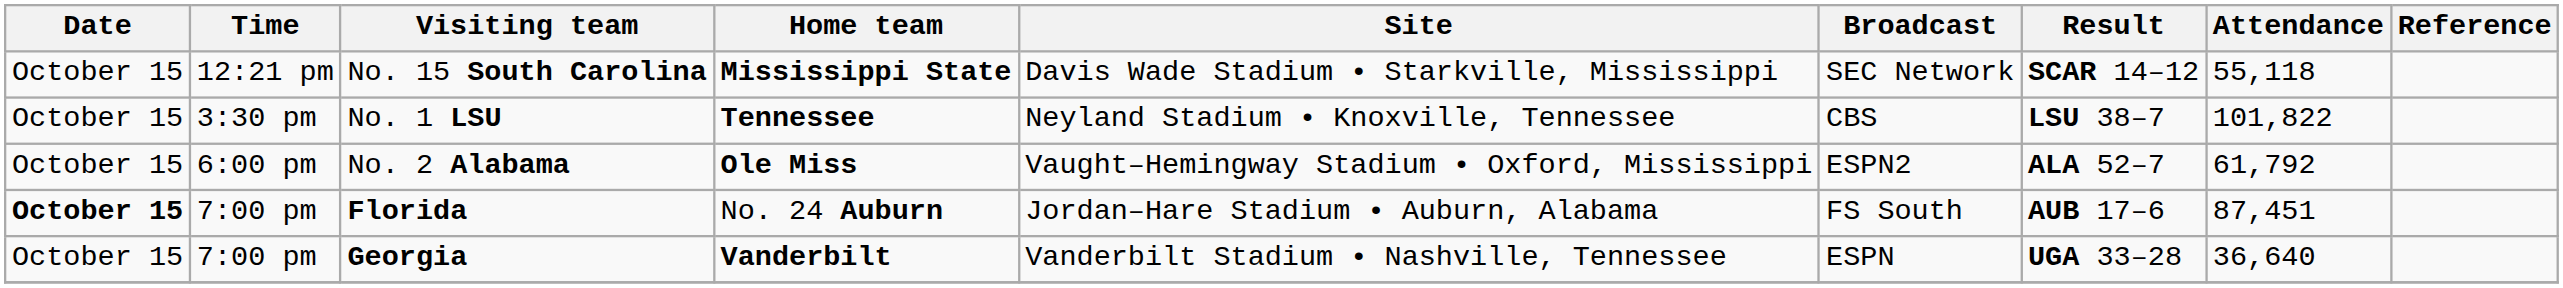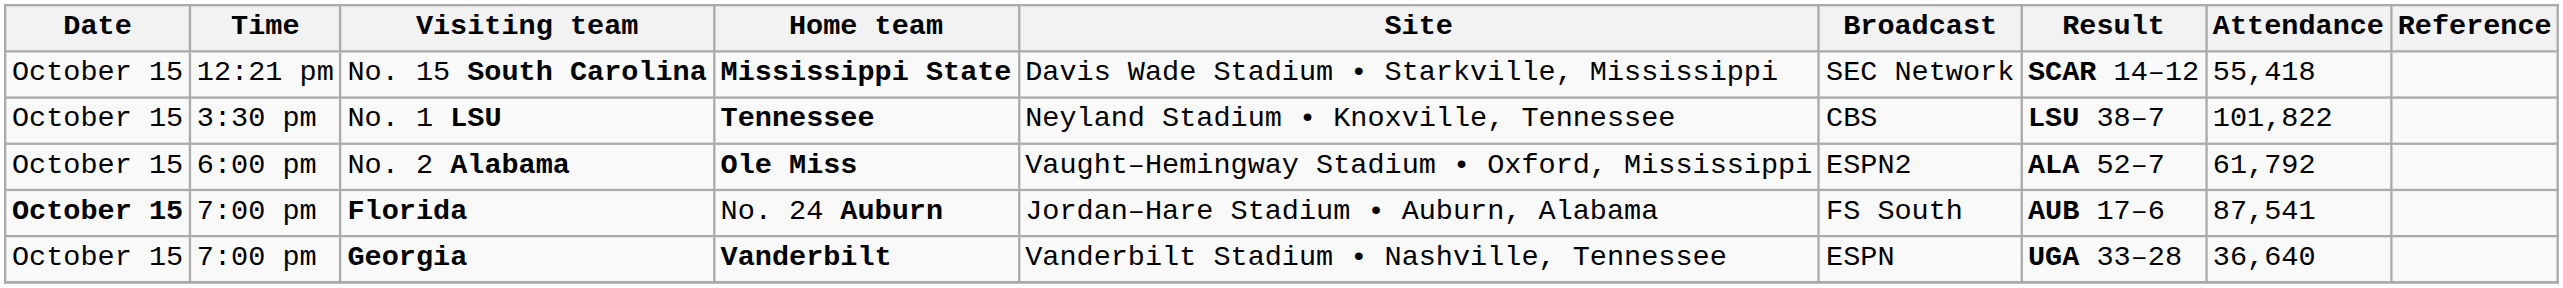 <table class="wikitable" style="font-size:95%;">
 <tr>
 <th>Date</th>
 <th>Time</th>
 <th>Visiting team</th>
 <th>Home team</th>
 <th>Site</th>
 <th>Broadcast</th>
 <th>Result</th>
 <th>Attendance</th>
 <th class="unsortable">Reference</th>
 </tr>
 <tr bgcolor=>
 <td>October 15</td>
 <td>12:21 pm</td>
 <td>No. 15 <strong>South Carolina</strong></td>
 <td><strong>Mississippi State</strong></td>
 <td>Davis Wade Stadium • Starkville, Mississippi</td>
 <td>SEC Network</td>
 <td><strong>SCAR</strong> 14–12</td>
-<td>55,118</td>
+<td>55,418</td>
 <td align="center"></td>
 </tr>
 <tr bgcolor=>
 <td>October 15</td>
 <td>3:30 pm</td>
 <td>No. 1 <strong>LSU</strong></td>
 <td><strong>Tennessee</strong></td>
 <td>Neyland Stadium • Knoxville, Tennessee</td>
 <td>CBS</td>
 <td><strong>LSU</strong> 38–7</td>
 <td>101,822</td>
 <td align="center"></td>
 </tr>
 <tr bgcolor=>
 <td>October 15</td>
 <td>6:00 pm</td>
 <td>No. 2 <strong>Alabama</strong></td>
 <td><strong>Ole Miss</strong></td>
 <td>Vaught–Hemingway Stadium • Oxford, Mississippi</td>
 <td>ESPN2</td>
 <td><strong>ALA</strong> 52–7</td>
 <td>61,792</td>
 <td align="center"></td>
 </tr>
 <tr bgcolor=>
 <td><strong>October 15</strong></td>
 <td>7:00 pm</td>
 <td><strong>Florida</strong></td>
 <td>No. 24 <strong>Auburn</strong></td>
 <td>Jordan–Hare Stadium • Auburn, Alabama</td>
 <td>FS South</td>
 <td><strong>AUB</strong> 17–6</td>
-<td>87,451</td>
+<td>87,541</td>
 <td align="center"></td>
 </tr>
 <tr bgcolor=>
 <td>October 15</td>
 <td>7:00 pm</td>
 <td><strong>Georgia</strong></td>
 <td><strong>Vanderbilt</strong></td>
 <td>Vanderbilt Stadium • Nashville, Tennessee</td>
 <td>ESPN</td>
 <td><strong>UGA</strong> 33–28</td>
 <td>36,640</td>
 <td align="center"></td>
 </tr>
 <tr bgcolor=>
 </tr>
 </table>
